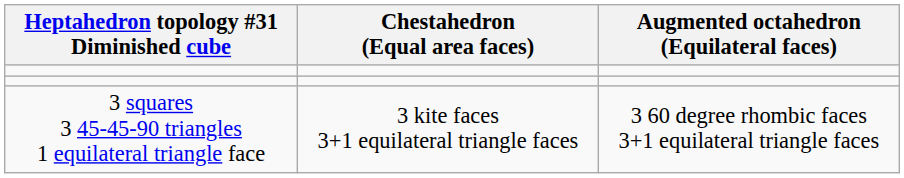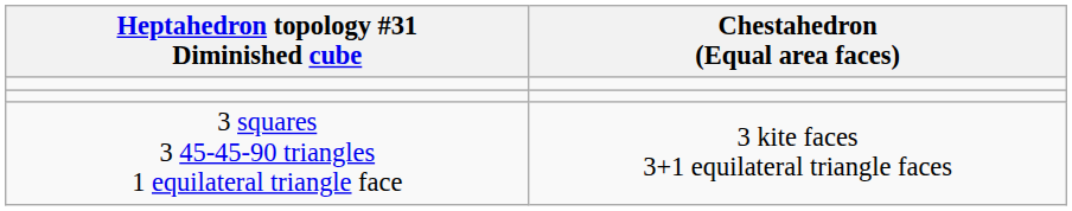 <table class=wikitable width=640>
 <tr>
 <th><a href='#'>Heptahedron</a> topology #31<br>Diminished <a href='#'>cube</a></th>
 <th>Chestahedron<br>(Equal area faces)</th>
-<th>Augmented octahedron<br>(Equilateral faces)</th>
 </tr>
 <tr align=center>
-<td></td>
 <td></td>
 <td></td>
 </tr>
 <tr align=center>
 <td></td>
 <td></td>
-<td></td>
 </tr>
 <tr align=center>
 <td>3 <a href='#'>squares</a><br>3 <a href='#'>45-45-90 triangles</a><br>1 <a href='#'>equilateral triangle</a> face</td>
 <td>3 kite faces<br>3+1 equilateral triangle faces</td>
-<td>3 60 degree rhombic faces<br>3+1 equilateral triangle faces</td>
 </tr>
 </table>
